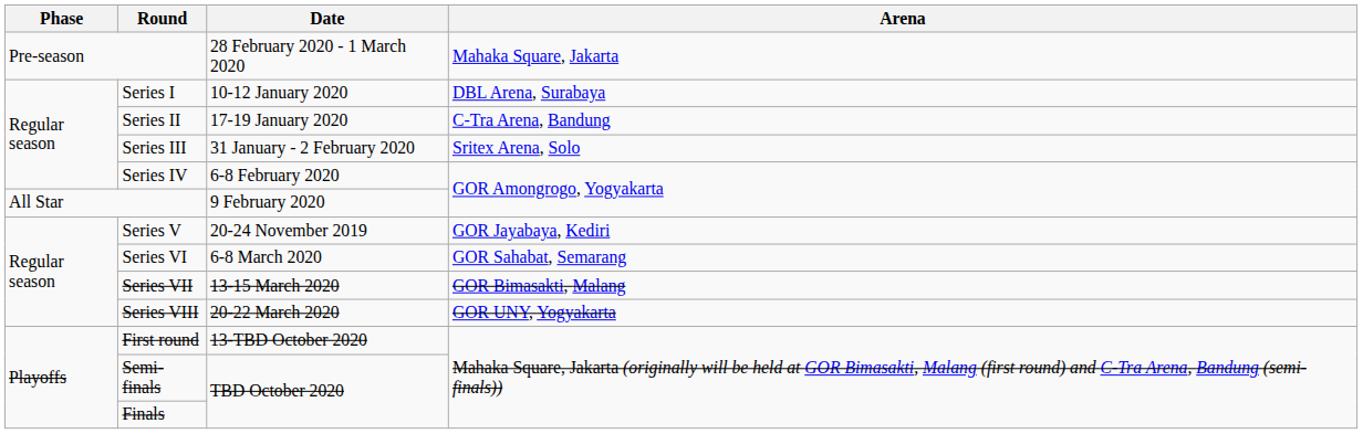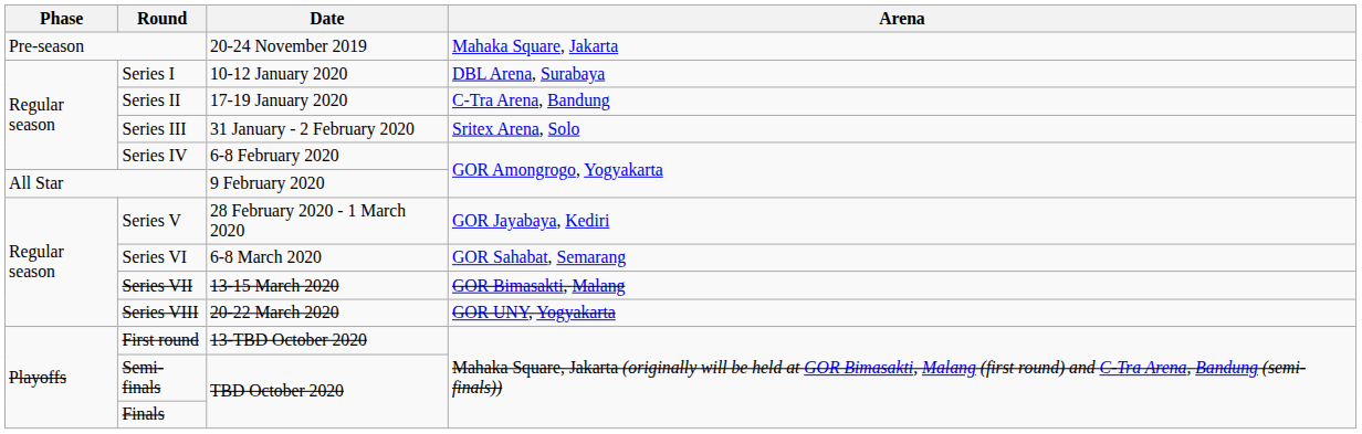 <table class="wikitable">
 <tr>
 <th>Phase</th>
 <th>Round</th>
 <th>Date</th>
 <th>Arena</th>
 </tr>
 <tr>
 <td colspan="2">Pre-season</td>
-<td>28 February 2020 - 1 March 2020</td>
+<td>20-24 November 2019</td>
 <td><a href='#'>Mahaka Square</a>, <a href='#'>Jakarta</a></td>
 </tr>
 <tr>
 <td rowspan="4">Regular season</td>
 <td>Series I</td>
 <td>10-12 January 2020</td>
 <td><a href='#'>DBL Arena</a>, <a href='#'>Surabaya</a></td>
 </tr>
 <tr>
 <td>Series II</td>
 <td>17-19 January 2020</td>
 <td><a href='#'>C-Tra Arena</a>, <a href='#'>Bandung</a></td>
 </tr>
 <tr>
 <td>Series III</td>
 <td>31 January - 2 February 2020</td>
 <td><a href='#'>Sritex Arena</a>, <a href='#'>Solo</a></td>
 </tr>
 <tr>
 <td>Series IV</td>
 <td>6-8 February 2020</td>
 <td rowspan="2"><a href='#'>GOR Amongrogo</a>, <a href='#'>Yogyakarta</a></td>
 </tr>
 <tr>
 <td colspan="2">All Star</td>
 <td>9 February 2020</td>
 </tr>
 <tr>
 <td rowspan="4">Regular season</td>
 <td>Series V</td>
-<td>20-24 November 2019</td>
+<td>28 February 2020 - 1 March 2020</td>
 <td><a href='#'>GOR Jayabaya</a>, <a href='#'>Kediri</a></td>
 </tr>
 <tr>
 <td>Series VI</td>
 <td>6-8 March 2020</td>
 <td><a href='#'>GOR Sahabat</a>, <a href='#'>Semarang</a></td>
 </tr>
 <tr>
 <td><s>Series VII</s></td>
 <td><s>13-15 March 2020</s></td>
 <td><s><a href='#'>GOR Bimasakti</a>, <a href='#'>Malang</a></s></td>
 </tr>
 <tr>
 <td><s>Series VIII</s></td>
 <td><s>20-22 March 2020</s></td>
 <td><s><a href='#'>GOR UNY</a>, <a href='#'>Yogyakarta</a></s></td>
 </tr>
 <tr>
 <td rowspan="6"><s>Playoffs</s></td>
 <td><s>First round</s></td>
 <td><s>13-TBD October 2020</s></td>
 <td rowspan="3"><s>Mahaka Square, Jakarta <em>(originally will be held at <a href='#'>GOR Bimasakti</a>, <a href='#'>Malang</a> (first round) and <a href='#'>C-Tra Arena</a>, <a href='#'>Bandung</a> (semi-finals))</em></s></td>
 </tr>
 <tr>
 <td><s>Semi-finals</s></td>
 <td rowspan="2"><s>TBD October 2020</s></td>
 </tr>
 <tr>
 <td><s>Finals</s></td>
 </tr>
 </table>
